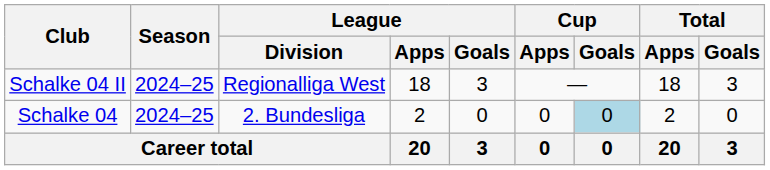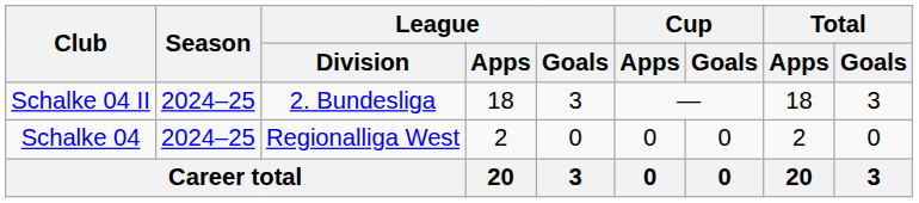 <table class="wikitable nowrap" style="text-align:center">
 <tr>
 <th rowspan="2">Club</th>
 <th rowspan="2">Season</th>
 <th colspan="3">League</th>
 <th colspan="2">Cup</th>
 <th colspan="2">Total</th>
 </tr>
 <tr>
 <th>Division</th>
 <th>Apps</th>
 <th>Goals</th>
 <th>Apps</th>
 <th>Goals</th>
 <th>Apps</th>
 <th>Goals</th>
 </tr>
 <tr>
 <td><a href='#'>Schalke 04 II</a></td>
 <td><a href='#'>2024–25</a></td>
-<td><a href='#'>Regionalliga West</a></td>
+<td><a href='#'>2. Bundesliga</a></td>
 <td>18</td>
 <td>3</td>
 <td colspan="2">—</td>
 <td>18</td>
 <td>3</td>
 </tr>
 <tr>
 <td><a href='#'>Schalke 04</a></td>
 <td><a href='#'>2024–25</a></td>
-<td><a href='#'>2. Bundesliga</a></td>
+<td><a href='#'>Regionalliga West</a></td>
 <td>2</td>
 <td>0</td>
 <td>0</td>
-<td style="background: lightblue;">0</td>
+<td>0</td>
 <td>2</td>
 <td>0</td>
 </tr>
 <tr>
 <th colspan="3">Career total</th>
 <th>20</th>
 <th>3</th>
 <th>0</th>
 <th>0</th>
 <th>20</th>
 <th>3</th>
 </tr>
 </table>
